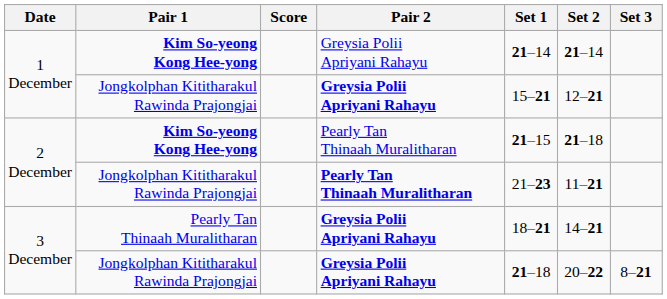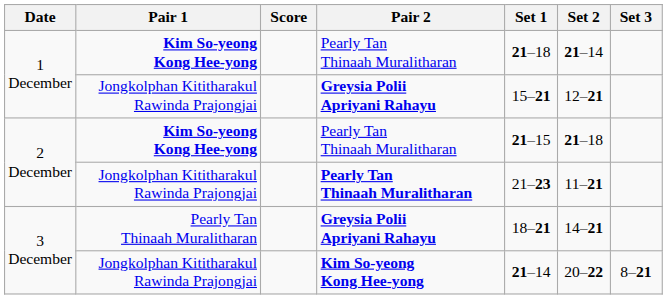 <table class="wikitable" style="font-size:90%; text-align:center">
 <tr>
 <th width="50">Date</th>
 <th width="200">Pair 1</th>
 <th width="50">Score</th>
 <th width="200">Pair 2</th>
 <th width="50">Set 1</th>
 <th width="50">Set 2</th>
 <th width="50">Set 3</th>
 </tr>
 <tr>
 <td rowspan=2>1 December</td>
 <td align="right"><strong><a href='#'>Kim So-yeong</a> <br> <a href='#'>Kong Hee-yong</a> </strong></td>
 <td></td>
-<td align="left"> <a href='#'>Greysia Polii</a><br> <a href='#'>Apriyani Rahayu</a></td>
-<td><strong>21</strong>–14</td>
+<td align="left"> <a href='#'>Pearly Tan</a><br> <a href='#'>Thinaah Muralitharan</a></td>
+<td><strong>21</strong>–18</td>
 <td><strong>21</strong>–14</td>
 <td></td>
 </tr>
 <tr>
 <td align="right"><a href='#'>Jongkolphan Kititharakul</a> <br> <a href='#'>Rawinda Prajongjai</a> </td>
 <td></td>
 <td align="left"> <strong><a href='#'>Greysia Polii</a><br> <a href='#'>Apriyani Rahayu</a></strong></td>
 <td>15–<strong>21</strong></td>
 <td>12–<strong>21</strong></td>
 <td></td>
 </tr>
 <tr>
 <td rowspan=2>2 December</td>
 <td align="right"><strong><a href='#'>Kim So-yeong</a> <br> <a href='#'>Kong Hee-yong</a> </strong></td>
 <td></td>
 <td align="left"> <a href='#'>Pearly Tan</a><br> <a href='#'>Thinaah Muralitharan</a></td>
 <td><strong>21</strong>–15</td>
 <td><strong>21</strong>–18</td>
 <td></td>
 </tr>
 <tr>
 <td align="right"><a href='#'>Jongkolphan Kititharakul</a> <br> <a href='#'>Rawinda Prajongjai</a> </td>
 <td></td>
 <td align="left"><strong> <a href='#'>Pearly Tan</a><br> <a href='#'>Thinaah Muralitharan</a></strong></td>
 <td>21–<strong>23</strong></td>
 <td>11–<strong>21</strong></td>
 <td></td>
 </tr>
 <tr>
 <td rowspan=2>3 December</td>
 <td align="right"><a href='#'>Pearly Tan</a> <br><a href='#'>Thinaah Muralitharan</a> </td>
 <td></td>
 <td align="left"><strong> <a href='#'>Greysia Polii</a><br> <a href='#'>Apriyani Rahayu</a></strong></td>
 <td>18–<strong>21</strong></td>
 <td>14–<strong>21</strong></td>
 <td></td>
 </tr>
 <tr>
 <td align="right"><a href='#'>Jongkolphan Kititharakul</a> <br> <a href='#'>Rawinda Prajongjai</a> </td>
 <td></td>
-<td align="left"><strong> <a href='#'>Greysia Polii</a><br> <a href='#'>Apriyani Rahayu</a></strong></td>
-<td><strong>21</strong>–18</td>
+<td align="left"><strong> <a href='#'>Kim So-yeong</a><br> <a href='#'>Kong Hee-yong</a></strong></td>
+<td><strong>21</strong>–14</td>
 <td>20–<strong>22</strong></td>
 <td>8–<strong>21</strong></td>
 </tr>
 </table>
